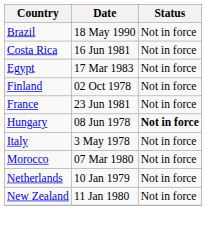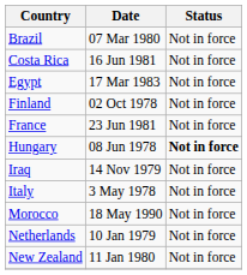 <table class="wikitable">
 <tr>
 <th>Country</th>
 <th>Date</th>
 <th>Status</th>
 </tr>
 <tr>
 <td><a href='#'>Brazil</a></td>
-<td>18 May 1990</td>
+<td>07 Mar 1980</td>
 <td>Not in force</td>
 </tr>
 <tr>
 <td><a href='#'>Costa Rica</a></td>
 <td>16 Jun 1981</td>
 <td>Not in force</td>
 </tr>
 <tr>
 <td><a href='#'>Egypt</a></td>
 <td>17 Mar 1983</td>
 <td>Not in force</td>
 </tr>
 <tr>
 <td><a href='#'>Finland</a></td>
 <td>02 Oct 1978</td>
 <td>Not in force</td>
 </tr>
 <tr>
 <td><a href='#'>France</a></td>
 <td>23 Jun 1981</td>
 <td>Not in force</td>
 </tr>
 <tr>
 <td><a href='#'>Hungary</a></td>
 <td>08 Jun 1978</td>
 <td><strong>Not in force</strong></td>
 </tr>
 <tr>
+<td><a href='#'>Iraq</a></td>
+<td>14 Nov 1979</td>
+<td>Not in force</td>
+</tr>
+<tr>
 <td><a href='#'>Italy</a></td>
 <td>3 May 1978</td>
 <td>Not in force</td>
 </tr>
 <tr>
 <td><a href='#'>Morocco</a></td>
-<td>07 Mar 1980</td>
+<td>18 May 1990</td>
 <td>Not in force</td>
 </tr>
 <tr>
 <td><a href='#'>Netherlands</a></td>
 <td>10 Jan 1979</td>
 <td>Not in force</td>
 </tr>
 <tr>
 <td><a href='#'>New Zealand</a></td>
 <td>11 Jan 1980</td>
 <td>Not in force</td>
 </tr>
 <tr>
 </tr>
 </table>
